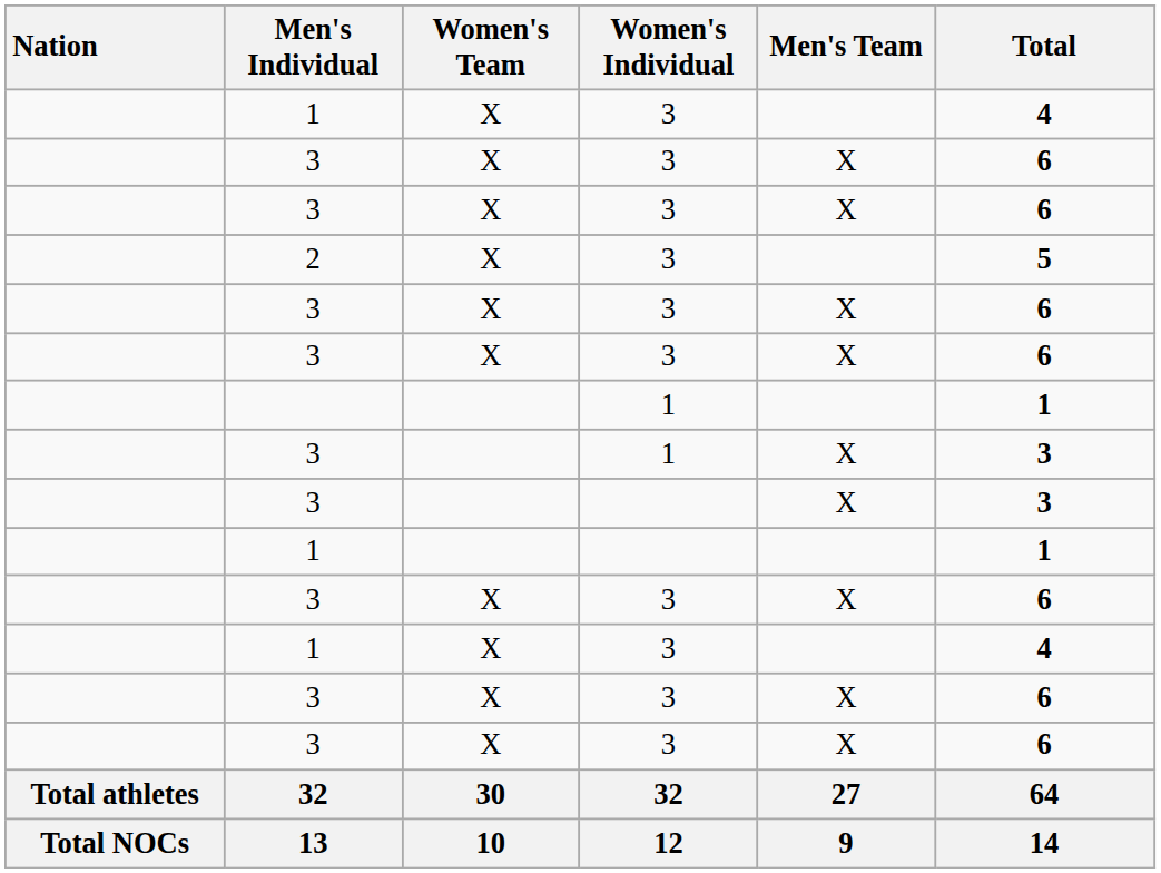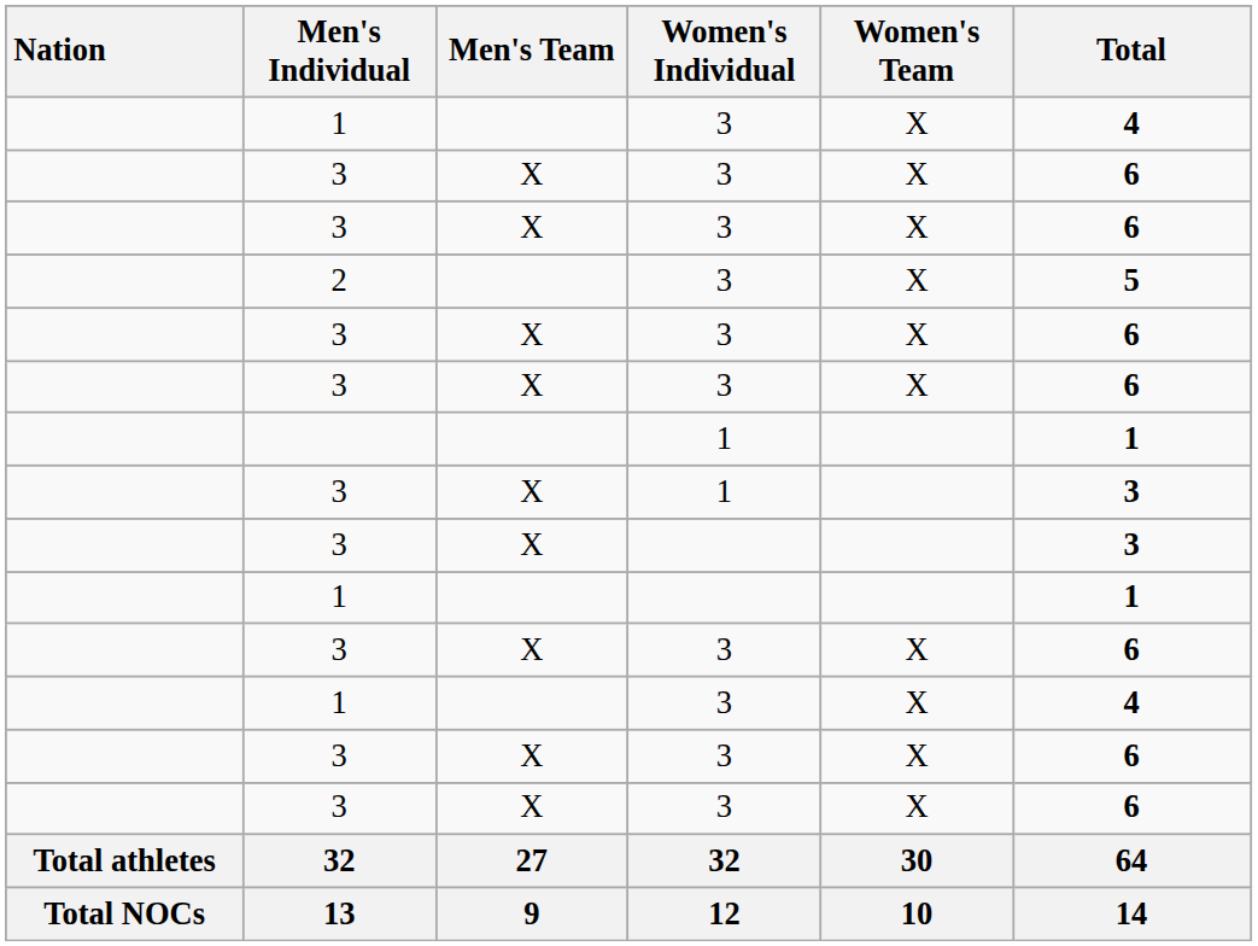 <table class="wikitable collapsible sortable" style="text-align:center; font-size:90%;">
 <tr>
 <th style="text-align:left; width:100px;">Nation</th>
 <th width=80>Men's Individual</th>
+<th width=80>Men's Team</th>
+<th width=80>Women's Individual</th>
 <th width=80>Women's Team</th>
-<th width=80>Women's Individual</th>
-<th width=80>Men's Team</th>
 <th width=100>Total</th>
 </tr>
 <tr>
 <td style="text-align:left;"></td>
 <td>1</td>
+<td></td>
+<td>3</td>
 <td>X</td>
-<td>3</td>
-<td></td>
 <td><strong>4</strong></td>
 </tr>
 <tr>
 <td style="text-align:left;"></td>
 <td>3</td>
 <td>X</td>
 <td>3</td>
 <td>X</td>
 <td><strong>6</strong></td>
 </tr>
 <tr>
 <td style="text-align:left;"></td>
 <td>3</td>
 <td>X</td>
 <td>3</td>
 <td>X</td>
 <td><strong>6</strong></td>
 </tr>
 <tr>
 <td style="text-align:left;"></td>
 <td>2</td>
+<td></td>
+<td>3</td>
 <td>X</td>
-<td>3</td>
-<td></td>
 <td><strong>5</strong></td>
 </tr>
 <tr>
 <td style="text-align:left;"></td>
 <td>3</td>
 <td>X</td>
 <td>3</td>
 <td>X</td>
 <td><strong>6</strong></td>
 </tr>
 <tr>
 <td style="text-align:left;"></td>
 <td>3</td>
 <td>X</td>
 <td>3</td>
 <td>X</td>
 <td><strong>6</strong></td>
 </tr>
 <tr>
 <td style="text-align:left;"></td>
 <td></td>
 <td></td>
 <td>1</td>
 <td></td>
 <td><strong>1</strong></td>
 </tr>
 <tr>
 <td style="text-align:left;"></td>
 <td>3</td>
+<td>X</td>
+<td>1</td>
 <td></td>
-<td>1</td>
-<td>X</td>
 <td><strong>3</strong></td>
 </tr>
 <tr>
 <td style="text-align:left;"></td>
 <td>3</td>
+<td>X</td>
 <td></td>
 <td></td>
-<td>X</td>
 <td><strong>3</strong></td>
 </tr>
 <tr>
 <td style="text-align:left;"></td>
 <td>1</td>
 <td></td>
 <td></td>
 <td></td>
 <td><strong>1</strong></td>
 </tr>
 <tr>
 <td style="text-align:left;"></td>
 <td>3</td>
 <td>X</td>
 <td>3</td>
 <td>X</td>
 <td><strong>6</strong></td>
 </tr>
 <tr>
 <td style="text-align:left;"></td>
 <td>1</td>
+<td></td>
+<td>3</td>
 <td>X</td>
-<td>3</td>
-<td></td>
 <td><strong>4</strong></td>
 </tr>
 <tr>
 <td style="text-align:left;"></td>
 <td>3</td>
 <td>X</td>
 <td>3</td>
 <td>X</td>
 <td><strong>6</strong></td>
 </tr>
 <tr>
 <td style="text-align:left;"></td>
 <td>3</td>
 <td>X</td>
 <td>3</td>
 <td>X</td>
 <td><strong>6</strong></td>
 </tr>
 <tr class="sortbottom">
 <th>Total athletes</th>
 <th>32</th>
+<th>27</th>
+<th>32</th>
 <th>30</th>
-<th>32</th>
-<th>27</th>
 <th>64</th>
 </tr>
 <tr class="sortbottom">
 <th>Total NOCs</th>
 <th>13</th>
+<th>9</th>
+<th>12</th>
 <th>10</th>
-<th>12</th>
-<th>9</th>
 <th>14</th>
 </tr>
 </table>
